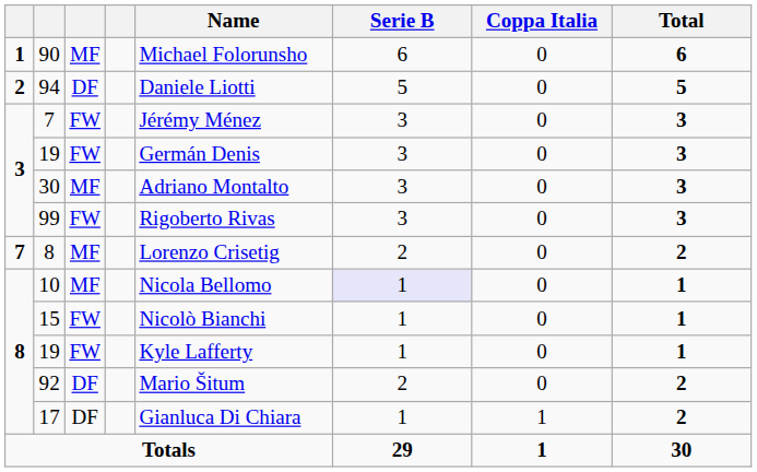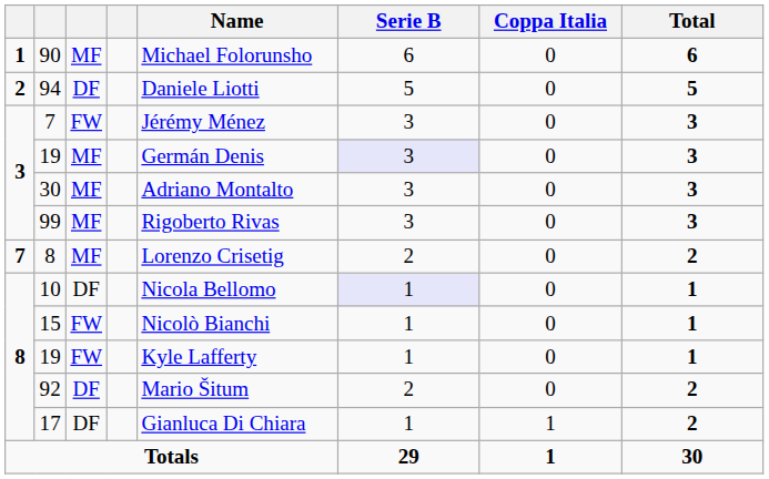 <table class="wikitable" style="text-align:center">
 <tr>
 <th width=15></th>
 <th width=15></th>
 <th width=15></th>
 <th width=15></th>
 <th width=145>Name</th>
 <th width=100><a href='#'>Serie B</a></th>
 <th width=100><a href='#'>Coppa Italia</a></th>
 <th width=100>Total</th>
 </tr>
 <tr>
 <td rowspan=1><strong>1</strong></td>
 <td>90</td>
 <td><a href='#'>MF</a></td>
 <td></td>
 <td align=left><a href='#'>Michael Folorunsho</a></td>
 <td>6</td>
 <td>0</td>
 <td><strong>6</strong></td>
 </tr>
 <tr>
 <td rowspan=1><strong>2</strong></td>
 <td>94</td>
 <td><a href='#'>DF</a></td>
 <td></td>
 <td align=left><a href='#'>Daniele Liotti</a></td>
 <td>5</td>
 <td>0</td>
 <td><strong>5</strong></td>
 </tr>
 <tr>
 <td rowspan=4><strong>3</strong></td>
 <td>7</td>
 <td><a href='#'>FW</a></td>
 <td></td>
 <td align=left><a href='#'>Jérémy Ménez</a></td>
 <td>3</td>
 <td>0</td>
 <td><strong>3</strong></td>
 </tr>
 <tr>
 <td>19</td>
-<td><a href='#'>FW</a></td>
+<td><a href='#'>MF</a></td>
 <td></td>
 <td align=left><a href='#'>Germán Denis</a></td>
-<td>3</td>
+<td style="background: lavender;">3</td>
 <td>0</td>
 <td><strong>3</strong></td>
 </tr>
 <tr>
 <td>30</td>
 <td><a href='#'>MF</a></td>
 <td></td>
 <td align=left><a href='#'>Adriano Montalto</a></td>
 <td>3</td>
 <td>0</td>
 <td><strong>3</strong></td>
 </tr>
 <tr>
 <td>99</td>
-<td><a href='#'>FW</a></td>
+<td><a href='#'>MF</a></td>
 <td></td>
 <td align=left><a href='#'>Rigoberto Rivas</a></td>
 <td>3</td>
 <td>0</td>
 <td><strong>3</strong></td>
 </tr>
 <tr>
 <td rowspan=1><strong>7</strong></td>
 <td>8</td>
 <td><a href='#'>MF</a></td>
 <td></td>
 <td align=left><a href='#'>Lorenzo Crisetig</a></td>
 <td>2</td>
 <td>0</td>
 <td><strong>2</strong></td>
 </tr>
 <tr>
 <td rowspan=5><strong>8</strong></td>
 <td>10</td>
-<td><a href='#'>MF</a></td>
+<td>DF</td>
 <td></td>
 <td align=left><a href='#'>Nicola Bellomo</a></td>
 <td style="background: lavender;">1</td>
 <td>0</td>
 <td><strong>1</strong></td>
 </tr>
 <tr>
 <td>15</td>
 <td><a href='#'>FW</a></td>
 <td></td>
 <td align=left><a href='#'>Nicolò Bianchi</a></td>
 <td>1</td>
 <td>0</td>
 <td><strong>1</strong></td>
 </tr>
 <tr>
 <td>19</td>
 <td><a href='#'>FW</a></td>
 <td></td>
 <td align=left><a href='#'>Kyle Lafferty</a></td>
 <td>1</td>
 <td>0</td>
 <td><strong>1</strong></td>
 </tr>
 <tr>
 <td>92</td>
 <td><a href='#'>DF</a></td>
 <td></td>
 <td align=left><a href='#'>Mario Šitum</a></td>
 <td>2</td>
 <td>0</td>
 <td><strong>2</strong></td>
 </tr>
 <tr>
 <td>17</td>
 <td>DF</td>
 <td></td>
 <td align=left><a href='#'>Gianluca Di Chiara</a></td>
 <td>1</td>
 <td>1</td>
 <td><strong>2</strong></td>
 </tr>
 <tr>
 <td colspan="5"><strong>Totals</strong></td>
 <td><strong>29</strong></td>
 <td><strong>1</strong></td>
 <td><strong>30</strong></td>
 </tr>
 </table>
